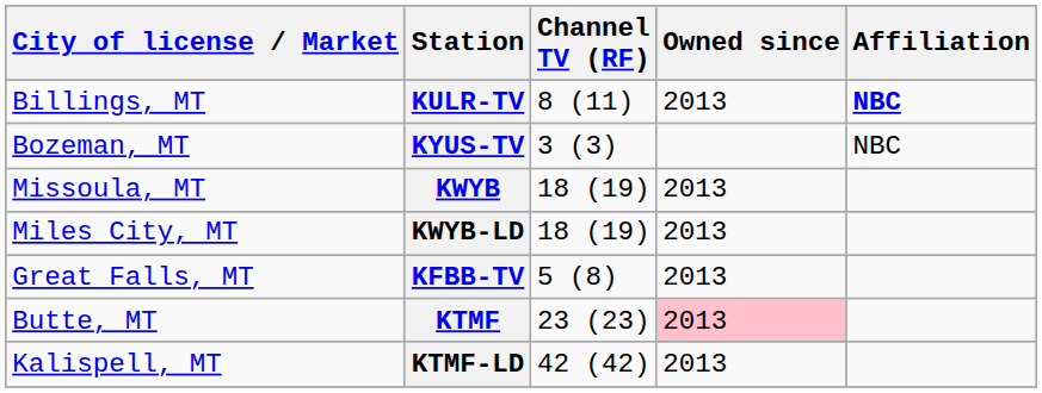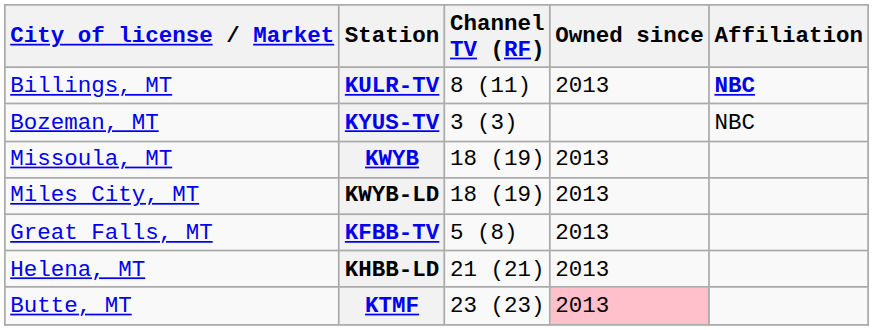 <table class="wikitable">
 <tr>
 <th><a href='#'>City of license</a> / <a href='#'>Market</a></th>
 <th>Station</th>
 <th>Channel<br><a href='#'>TV</a> (<a href='#'>RF</a>)</th>
 <th>Owned since</th>
 <th>Affiliation</th>
 </tr>
 <tr>
 <td><a href='#'>Billings, MT</a></td>
 <th><a href='#'>KULR-TV</a></th>
 <td>8 (11)</td>
 <td>2013</td>
 <td><strong><a href='#'>NBC</a></strong></td>
 </tr>
 <tr>
 <td><a href='#'>Bozeman, MT</a></td>
 <th><a href='#'>KYUS-TV</a></th>
 <td>3 (3)</td>
 <td></td>
 <td>NBC</td>
 </tr>
 <tr>
 <td><a href='#'>Missoula, MT</a></td>
 <th><a href='#'>KWYB</a></th>
 <td>18 (19)</td>
 <td>2013</td>
 <td></td>
 </tr>
 <tr>
 <td><a href='#'>Miles City, MT</a></td>
 <th>KWYB-LD</th>
 <td>18 (19)</td>
 <td>2013</td>
 <td></td>
 </tr>
 <tr>
 <td><a href='#'>Great Falls, MT</a></td>
 <th><a href='#'>KFBB-TV</a></th>
 <td>5 (8)</td>
 <td>2013</td>
 <td></td>
 </tr>
 <tr>
+<td><a href='#'>Helena, MT</a></td>
+<th>KHBB-LD</th>
+<td>21 (21)</td>
+<td>2013</td>
+<td></td>
+</tr>
+<tr>
 <td><a href='#'>Butte, MT</a></td>
 <th><a href='#'>KTMF</a></th>
 <td>23 (23)</td>
 <td style="background: pink;">2013</td>
 <td></td>
 </tr>
-<tr>
-<td><a href='#'>Kalispell, MT</a></td>
-<th>KTMF-LD</th>
-<td>42 (42)</td>
-<td>2013</td>
-<td></td>
-</tr>
 </table>
